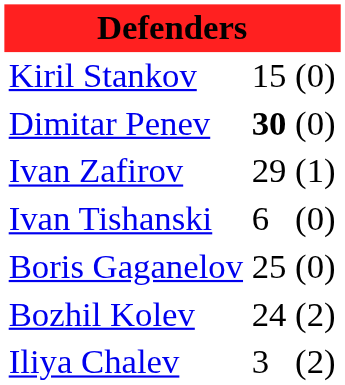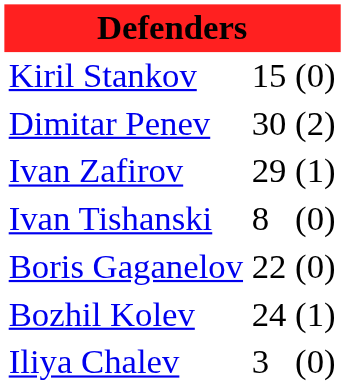 <table class="toccolours" border="0" cellpadding="2" cellspacing="0" align="left" style="margin:0.5em;">
 <tr>
 <th colspan="4" align="center" bgcolor="#FF2020"><span>Defenders</span></th>
 </tr>
 <tr>
 <td> <a href='#'>Kiril Stankov</a></td>
 <td>15</td>
 <td>(0)</td>
 </tr>
 <tr>
 <td> <a href='#'>Dimitar Penev</a></td>
-<td><strong>30</strong></td>
-<td>(0)</td>
+<td>30</td>
+<td>(2)</td>
 </tr>
 <tr>
 <td> <a href='#'>Ivan Zafirov</a></td>
 <td>29</td>
 <td>(1)</td>
 </tr>
 <tr>
 <td> <a href='#'>Ivan Tishanski</a></td>
-<td>6</td>
+<td>8</td>
 <td>(0)</td>
 </tr>
 <tr>
 <td> <a href='#'>Boris Gaganelov</a></td>
-<td>25</td>
+<td>22</td>
 <td>(0)</td>
 </tr>
 <tr>
 <td> <a href='#'>Bozhil Kolev</a></td>
 <td>24</td>
-<td>(2)</td>
+<td>(1)</td>
 </tr>
 <tr>
 <td> <a href='#'>Iliya Chalev</a></td>
 <td>3</td>
-<td>(2)</td>
+<td>(0)</td>
 </tr>
 <tr>
 </tr>
 </table>
